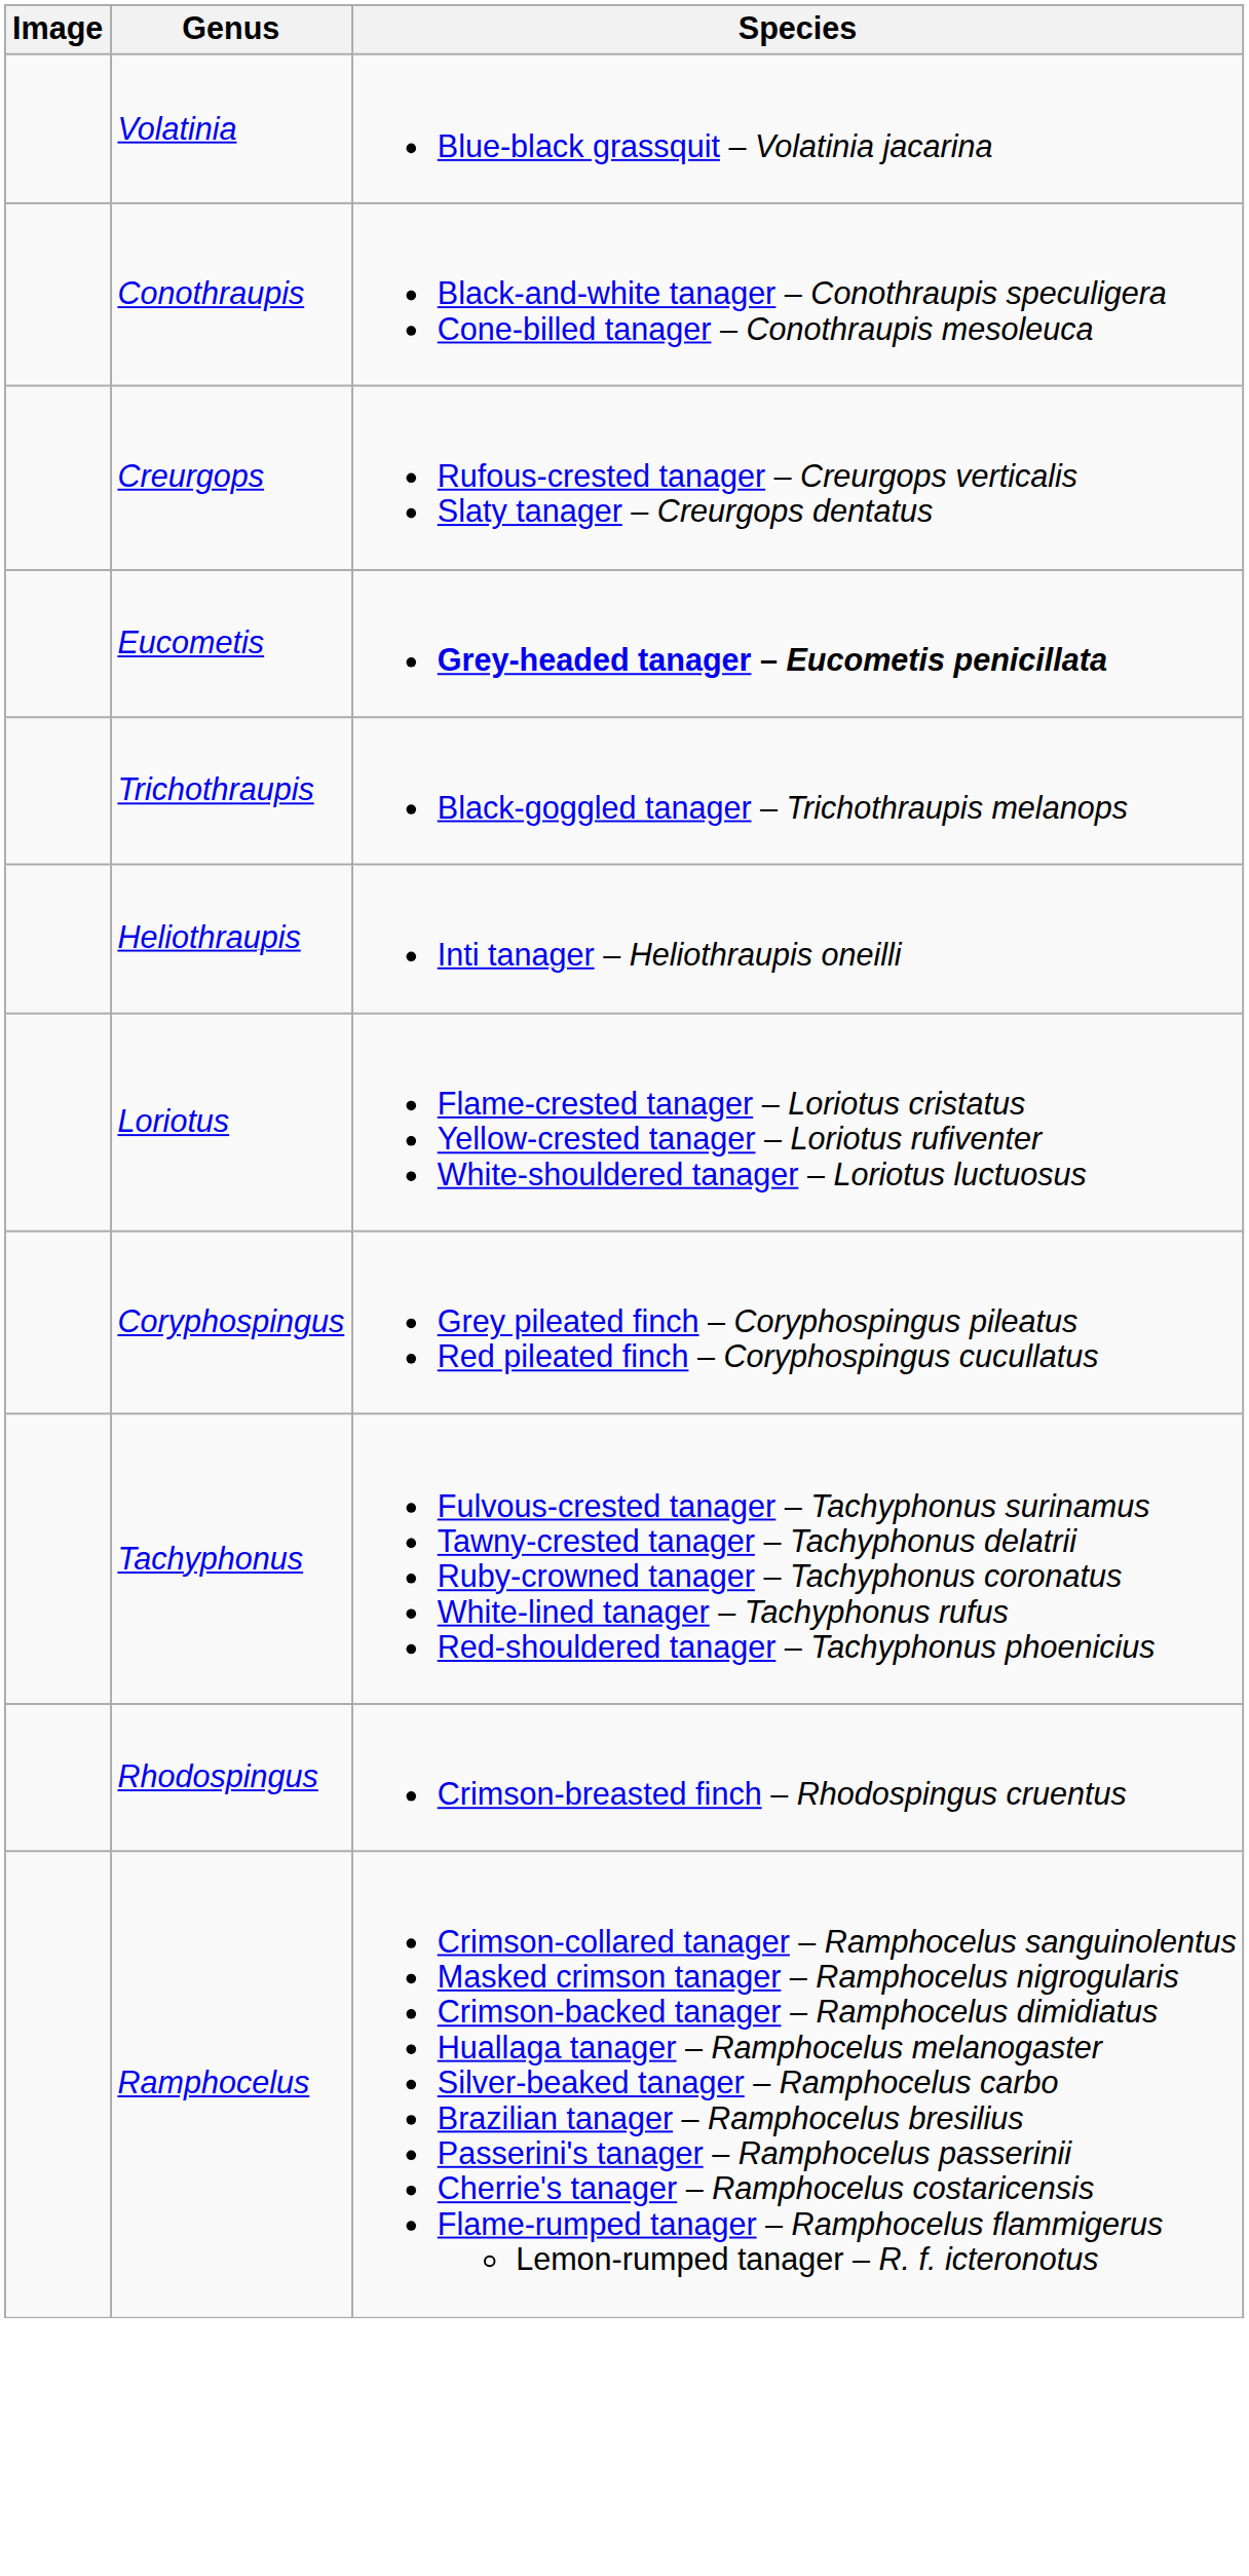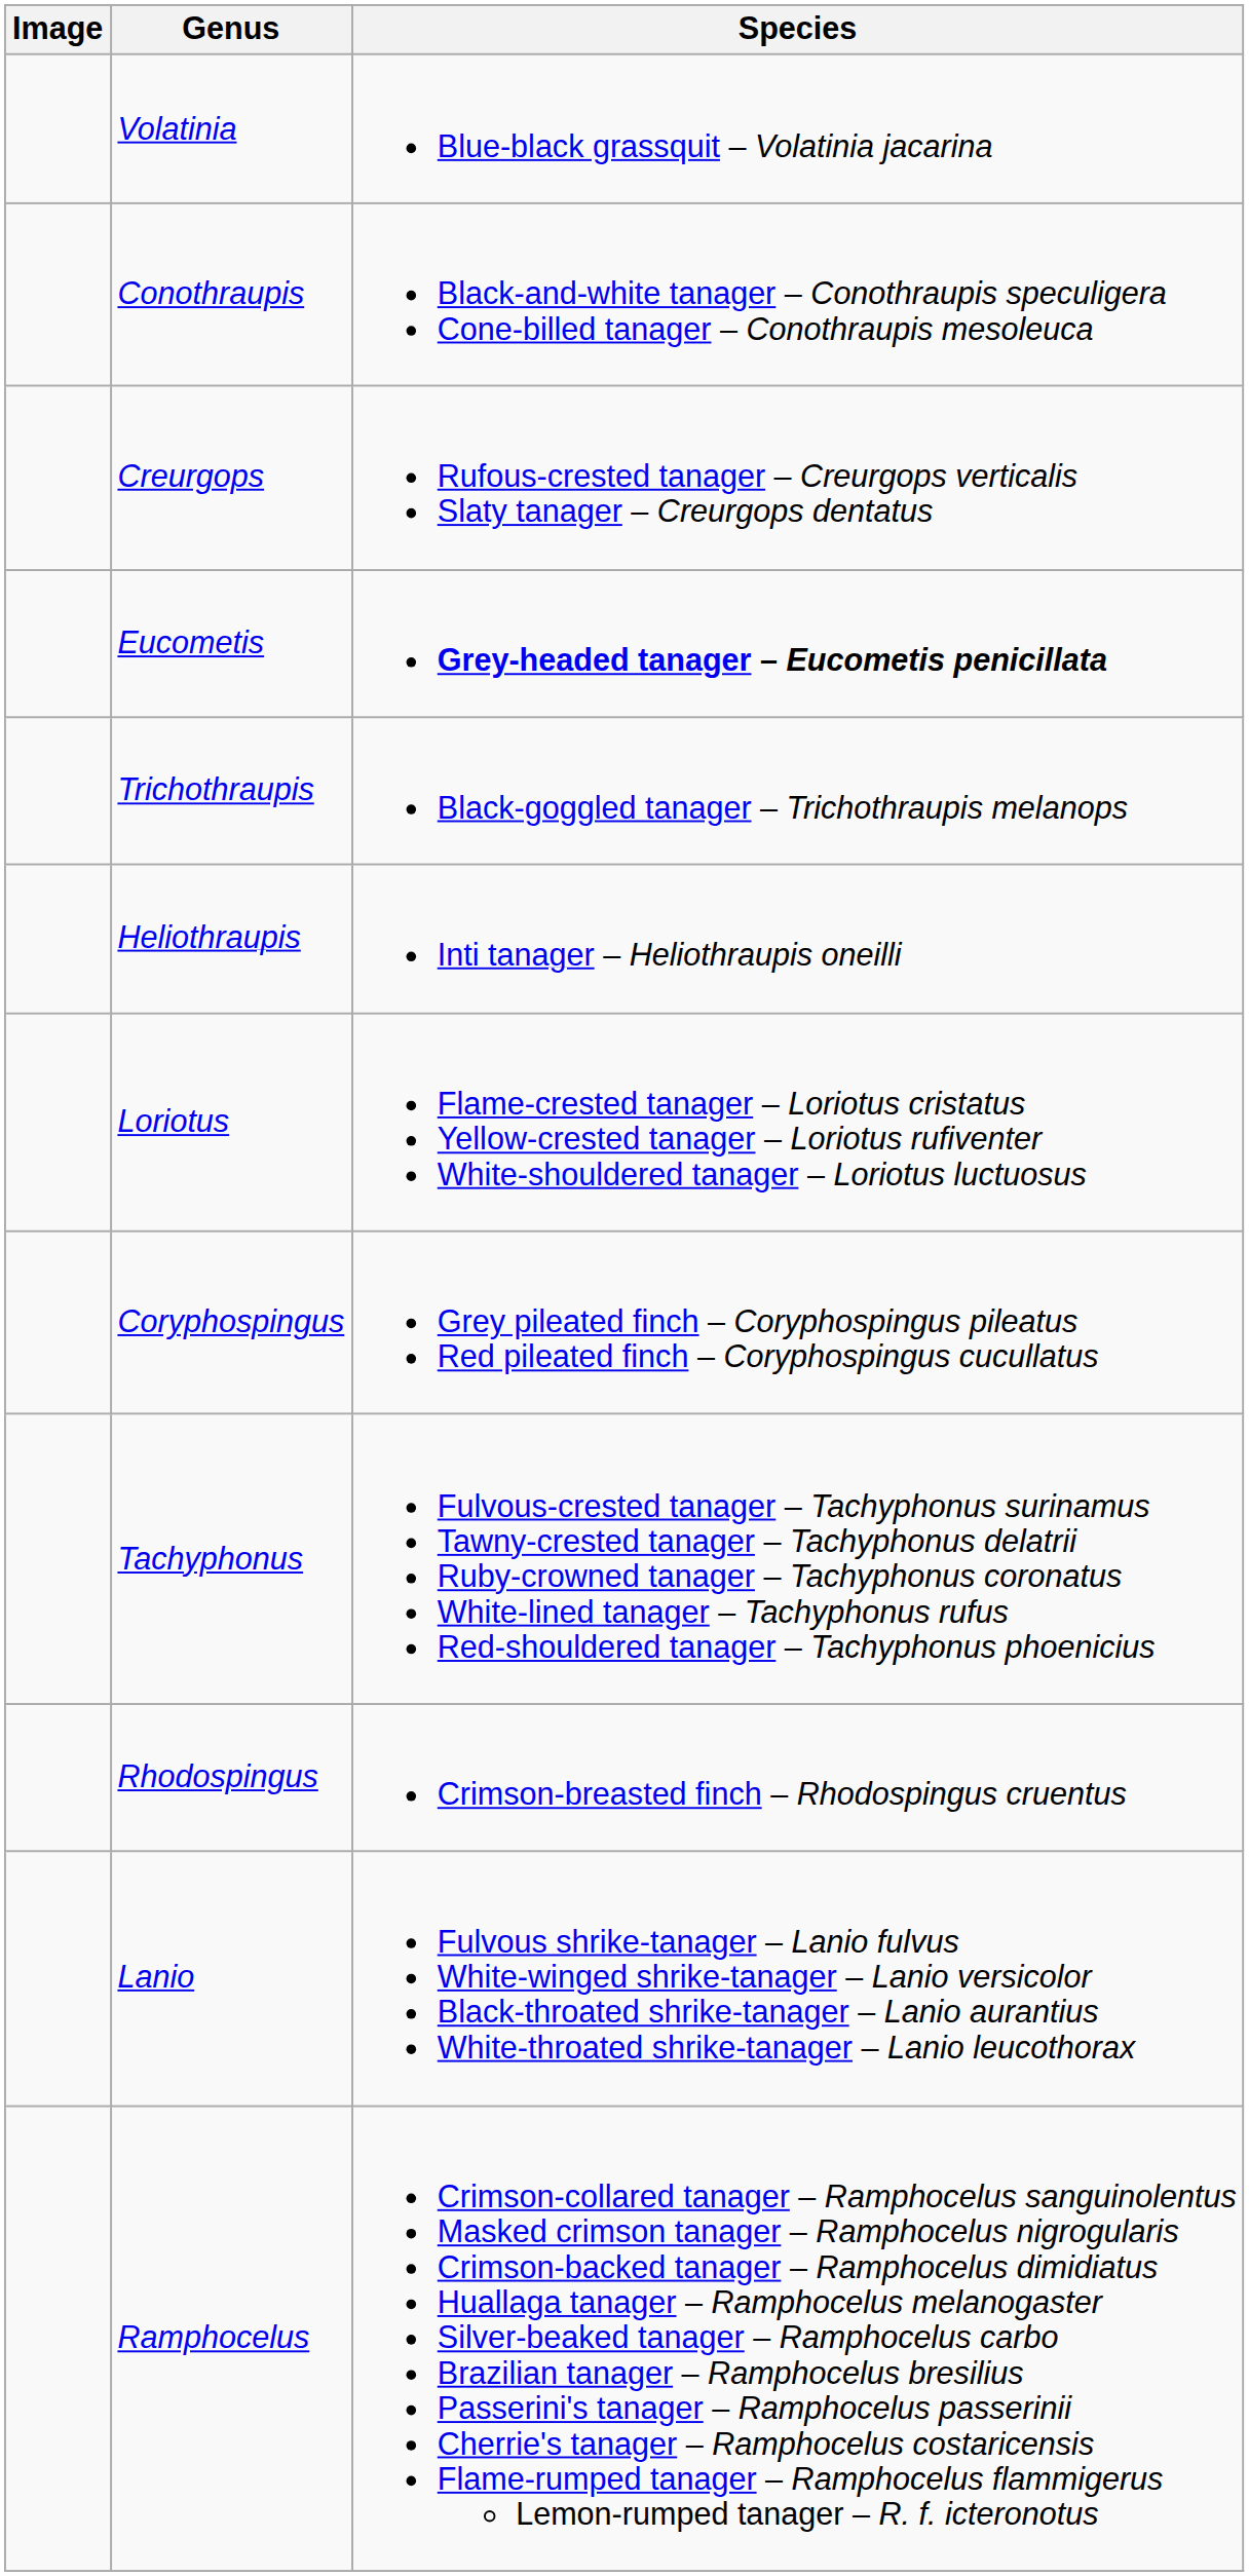 <table class="wikitable">
 <tr>
 <th>Image</th>
 <th>Genus</th>
 <th>Species</th>
 </tr>
 <tr>
 <td></td>
 <td><em><a href='#'>Volatinia</a></em> </td>
 <td><br><ul><li><a href='#'>Blue-black grassquit</a> – <em>Volatinia jacarina</em></li></ul></td>
 </tr>
 <tr>
 <td></td>
 <td><em><a href='#'>Conothraupis</a></em> </td>
 <td><br><ul><li><a href='#'>Black-and-white tanager</a> – <em>Conothraupis speculigera</em></li><li><a href='#'>Cone-billed tanager</a> – <em>Conothraupis mesoleuca</em></li></ul></td>
 </tr>
 <tr>
 <td></td>
 <td><em><a href='#'>Creurgops</a></em> </td>
 <td><br><ul><li><a href='#'>Rufous-crested tanager</a> – <em>Creurgops verticalis</em></li><li><a href='#'>Slaty tanager</a> – <em>Creurgops dentatus</em></li></ul></td>
 </tr>
 <tr>
 <td></td>
 <td><em><a href='#'>Eucometis</a></em> </td>
 <td><strong><br><ul><li><a href='#'>Grey-headed tanager</a> – <em>Eucometis penicillata</em></li></ul></strong></td>
 </tr>
 <tr>
 <td></td>
 <td><em><a href='#'>Trichothraupis</a></em> </td>
 <td><br><ul><li><a href='#'>Black-goggled tanager</a> – <em>Trichothraupis melanops</em></li></ul></td>
 </tr>
 <tr>
 <td></td>
 <td><em><a href='#'>Heliothraupis</a></em> </td>
 <td><br><ul><li><a href='#'>Inti tanager</a> – <em>Heliothraupis oneilli</em></li></ul></td>
 </tr>
 <tr>
 <td></td>
 <td><em><a href='#'>Loriotus</a></em> </td>
 <td><br><ul><li><a href='#'>Flame-crested tanager</a> – <em>Loriotus cristatus</em></li><li><a href='#'>Yellow-crested tanager</a> – <em>Loriotus rufiventer</em></li><li><a href='#'>White-shouldered tanager</a> – <em>Loriotus luctuosus</em></li></ul></td>
 </tr>
 <tr>
 <td></td>
 <td><em><a href='#'>Coryphospingus</a></em> </td>
 <td><br><ul><li><a href='#'>Grey pileated finch</a> – <em>Coryphospingus pileatus</em></li><li><a href='#'>Red pileated finch</a> – <em>Coryphospingus cucullatus</em></li></ul></td>
 </tr>
 <tr>
 <td></td>
 <td><em><a href='#'>Tachyphonus</a></em> </td>
 <td><br><ul><li><a href='#'>Fulvous-crested tanager</a> – <em>Tachyphonus surinamus</em></li><li><a href='#'>Tawny-crested tanager</a> – <em>Tachyphonus delatrii</em></li><li><a href='#'>Ruby-crowned tanager</a> – <em>Tachyphonus coronatus</em></li><li><a href='#'>White-lined tanager</a> – <em>Tachyphonus rufus</em></li><li><a href='#'>Red-shouldered tanager</a> – <em>Tachyphonus phoenicius</em></li></ul></td>
 </tr>
 <tr>
 <td></td>
 <td><em><a href='#'>Rhodospingus</a></em> </td>
 <td><br><ul><li><a href='#'>Crimson-breasted finch</a> – <em>Rhodospingus cruentus</em></li></ul></td>
 </tr>
 <tr>
 <td></td>
+<td><em><a href='#'>Lanio</a></em> </td>
+<td><br><ul><li><a href='#'>Fulvous shrike-tanager</a> – <em>Lanio fulvus</em></li><li><a href='#'>White-winged shrike-tanager</a> – <em>Lanio versicolor</em></li><li><a href='#'>Black-throated shrike-tanager</a> – <em>Lanio aurantius</em></li><li><a href='#'>White-throated shrike-tanager</a> – <em>Lanio leucothorax</em></li></ul></td>
+</tr>
+<tr>
+<td></td>
 <td><em><a href='#'>Ramphocelus</a></em> </td>
 <td><br><ul><li><a href='#'>Crimson-collared tanager</a> – <em>Ramphocelus sanguinolentus</em></li><li><a href='#'>Masked crimson tanager</a> – <em>Ramphocelus nigrogularis</em></li><li><a href='#'>Crimson-backed tanager</a> – <em>Ramphocelus dimidiatus</em></li><li><a href='#'>Huallaga tanager</a> – <em>Ramphocelus melanogaster</em></li><li><a href='#'>Silver-beaked tanager</a> – <em>Ramphocelus carbo</em></li><li><a href='#'>Brazilian tanager</a> – <em>Ramphocelus bresilius</em></li><li><a href='#'>Passerini's tanager</a> – <em>Ramphocelus passerinii</em></li><li><a href='#'>Cherrie's tanager</a> – <em>Ramphocelus costaricensis</em></li><li><a href='#'>Flame-rumped tanager</a> – <em>Ramphocelus flammigerus</em><ul><li>Lemon-rumped tanager – <em>R. f. icteronotus</em></li></ul></li></ul></td>
 </tr>
 <tr>
 </tr>
 </table>
